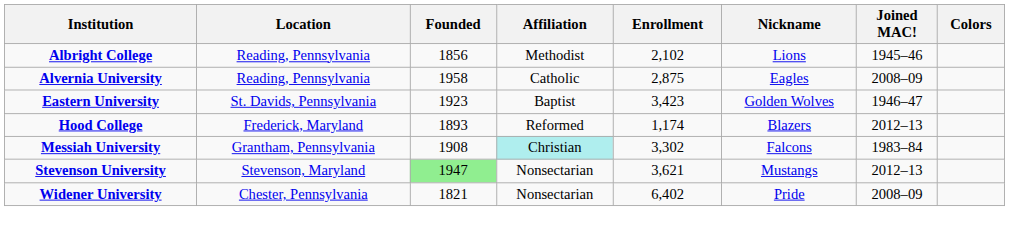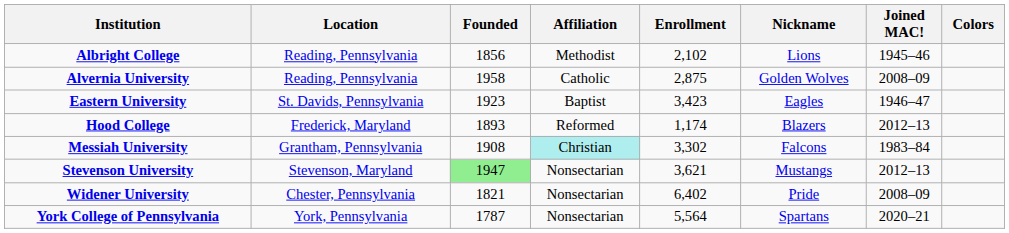 <table class="wikitable sortable" style="text-align:center;" width=1100>
 <tr>
 <th>Institution</th>
 <th>Location</th>
 <th>Founded</th>
 <th>Affiliation</th>
 <th>Enrollment</th>
 <th>Nickname</th>
 <th>Joined<br>MAC!</th>
 <th>Colors</th>
 </tr>
 <tr>
 <td><strong><a href='#'>Albright College</a></strong></td>
 <td><a href='#'>Reading, Pennsylvania</a></td>
 <td>1856</td>
 <td>Methodist</td>
 <td>2,102</td>
 <td><a href='#'>Lions</a></td>
 <td>1945–46</td>
 <td style="text-align:right;"></td>
 </tr>
 <tr>
 <td><strong><a href='#'>Alvernia University</a></strong></td>
 <td><a href='#'>Reading, Pennsylvania</a></td>
 <td>1958</td>
 <td>Catholic</td>
 <td>2,875</td>
-<td><a href='#'>Eagles</a></td>
+<td><a href='#'>Golden Wolves</a></td>
 <td>2008–09</td>
 <td style="text-align:right;"></td>
 </tr>
 <tr>
 <td><strong><a href='#'>Eastern University</a></strong></td>
 <td><a href='#'>St. Davids, Pennsylvania</a></td>
 <td>1923</td>
 <td>Baptist</td>
 <td>3,423</td>
-<td><a href='#'>Golden Wolves</a></td>
+<td><a href='#'>Eagles</a></td>
 <td>1946–47</td>
 <td style="text-align:right;"></td>
 </tr>
 <tr>
 <td><strong><a href='#'>Hood College</a></strong></td>
 <td><a href='#'>Frederick, Maryland</a></td>
 <td>1893</td>
 <td>Reformed</td>
 <td>1,174</td>
 <td><a href='#'>Blazers</a></td>
 <td>2012–13</td>
 <td style="text-align:right;"></td>
 </tr>
 <tr>
 <td><strong><a href='#'>Messiah University</a></strong></td>
 <td><a href='#'>Grantham, Pennsylvania</a></td>
 <td>1908</td>
 <td style="background: paleturquoise;">Christian</td>
 <td>3,302</td>
 <td><a href='#'>Falcons</a></td>
 <td>1983–84</td>
 <td style="text-align:right;"></td>
 </tr>
 <tr>
 <td><strong><a href='#'>Stevenson University</a></strong></td>
 <td><a href='#'>Stevenson, Maryland</a></td>
 <td style="background: lightgreen;">1947</td>
 <td>Nonsectarian</td>
 <td>3,621</td>
 <td><a href='#'>Mustangs</a></td>
 <td>2012–13</td>
 <td style="text-align:right;"></td>
 </tr>
 <tr>
 <td><strong><a href='#'>Widener University</a></strong></td>
 <td><a href='#'>Chester, Pennsylvania</a></td>
 <td>1821</td>
 <td>Nonsectarian</td>
 <td>6,402</td>
 <td><a href='#'>Pride</a></td>
 <td>2008–09</td>
 <td style="text-align:right;"></td>
 </tr>
+<tr>
+<td><strong><a href='#'>York College of Pennsylvania</a></strong></td>
+<td><a href='#'>York, Pennsylvania</a></td>
+<td>1787</td>
+<td>Nonsectarian</td>
+<td>5,564</td>
+<td><a href='#'>Spartans</a></td>
+<td>2020–21</td>
+<td style="text-align:right;"></td>
+</tr>
 </table>
